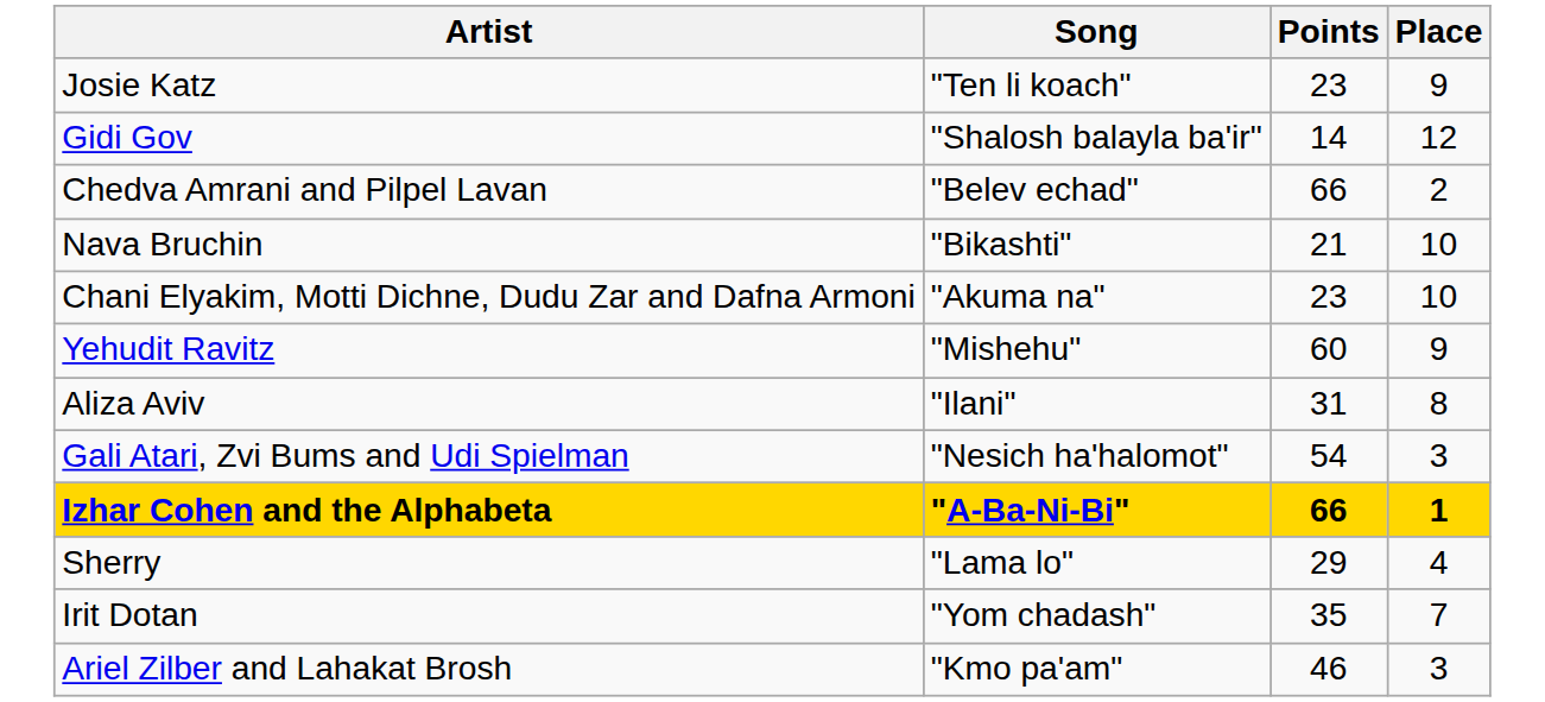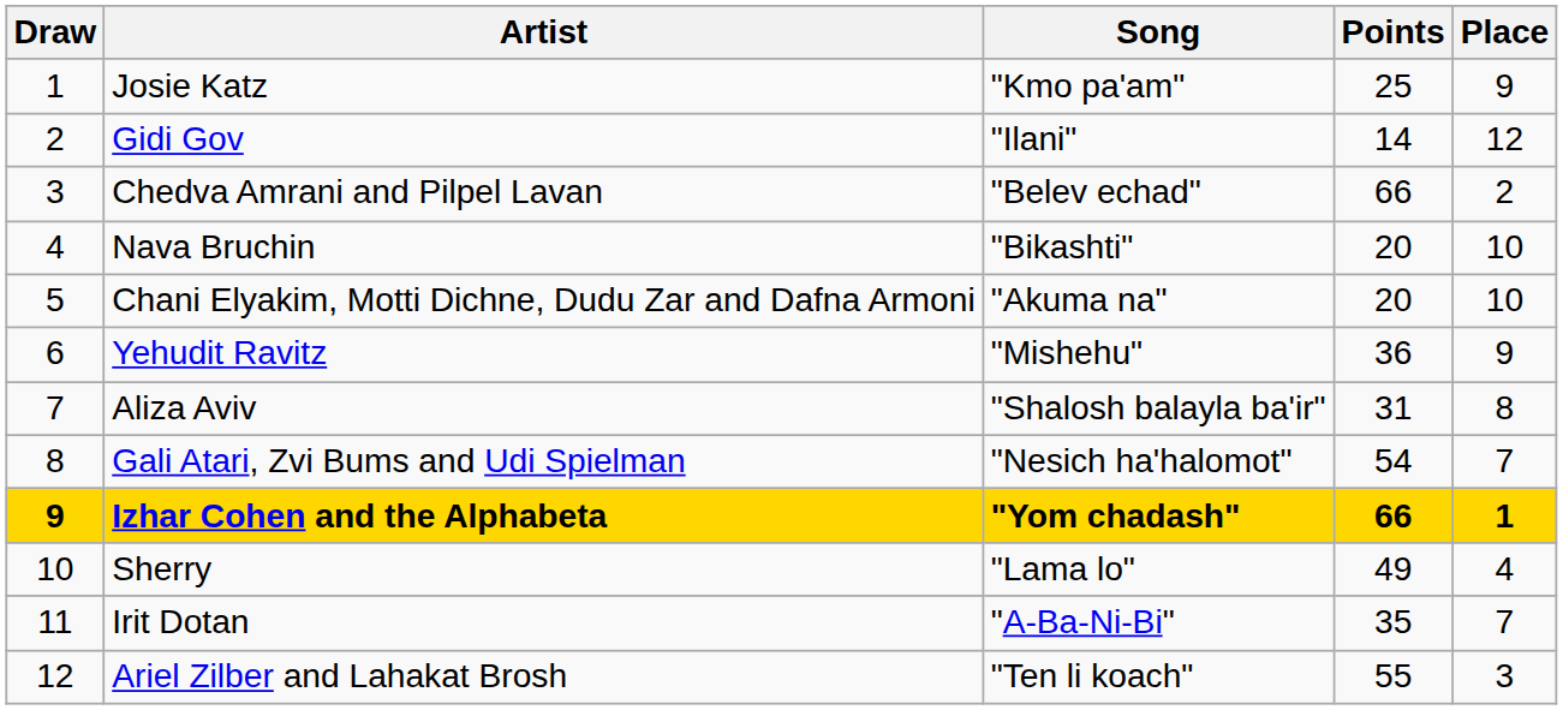 <table class="sortable wikitable" style="margin: 1em auto 1em auto; text-align:center">
 <tr>
+<th>Draw</th>
 <th>Artist</th>
 <th>Song</th>
 <th>Points</th>
 <th>Place</th>
 </tr>
 <tr>
+<td>1</td>
 <td align="left">Josie Katz</td>
-<td align="left">"Ten li koach"</td>
-<td>23</td>
+<td align="left">"Kmo pa'am"</td>
+<td>25</td>
 <td>9</td>
 </tr>
 <tr>
+<td>2</td>
 <td align="left"><a href='#'>Gidi Gov</a></td>
-<td align="left">"Shalosh balayla ba'ir"</td>
+<td align="left">"Ilani"</td>
 <td>14</td>
 <td>12</td>
 </tr>
 <tr>
+<td>3</td>
 <td align="left">Chedva Amrani and Pilpel Lavan</td>
 <td align="left">"Belev echad"</td>
 <td>66</td>
 <td>2</td>
 </tr>
 <tr>
+<td>4</td>
 <td align="left">Nava Bruchin</td>
 <td align="left">"Bikashti"</td>
-<td>21</td>
+<td>20</td>
 <td>10</td>
 </tr>
 <tr>
+<td>5</td>
 <td align="left">Chani Elyakim, Motti Dichne, Dudu Zar and Dafna Armoni</td>
 <td align="left">"Akuma na"</td>
-<td>23</td>
+<td>20</td>
 <td>10</td>
 </tr>
 <tr>
+<td>6</td>
 <td align="left"><a href='#'>Yehudit Ravitz</a></td>
 <td align="left">"Mishehu"</td>
-<td>60</td>
+<td>36</td>
 <td>9</td>
 </tr>
 <tr>
+<td>7</td>
 <td align="left">Aliza Aviv</td>
-<td align="left">"Ilani"</td>
+<td align="left">"Shalosh balayla ba'ir"</td>
 <td>31</td>
 <td>8</td>
 </tr>
 <tr>
+<td>8</td>
 <td align="left"><a href='#'>Gali Atari</a>, Zvi Bums and <a href='#'>Udi Spielman</a></td>
 <td align="left">"Nesich ha'halomot"</td>
 <td>54</td>
-<td>3</td>
+<td>7</td>
 </tr>
 <tr style="font-weight:bold; background:gold;">
+<td>9</td>
 <td align="left"><a href='#'>Izhar Cohen</a> and the Alphabeta</td>
-<td align="left">"<a href='#'>A-Ba-Ni-Bi</a>"</td>
+<td align="left">"Yom chadash"</td>
 <td>66</td>
 <td>1</td>
 </tr>
 <tr>
+<td>10</td>
 <td align="left">Sherry</td>
 <td align="left">"Lama lo"</td>
-<td>29</td>
+<td>49</td>
 <td>4</td>
 </tr>
 <tr>
+<td>11</td>
 <td align="left">Irit Dotan</td>
-<td align="left">"Yom chadash"</td>
+<td align="left">"<a href='#'>A-Ba-Ni-Bi</a>"</td>
 <td>35</td>
 <td>7</td>
 </tr>
 <tr>
+<td>12</td>
 <td align="left"><a href='#'>Ariel Zilber</a> and Lahakat Brosh</td>
-<td align="left">"Kmo pa'am"</td>
-<td>46</td>
+<td align="left">"Ten li koach"</td>
+<td>55</td>
 <td>3</td>
 </tr>
 </table>
